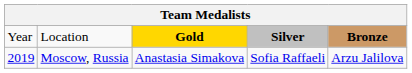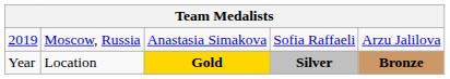 <table class="wikitable">
 <tr>
 <th colspan=5 align="center"><strong>Team Medalists</strong></th>
+</tr>
+<tr>
+<td><a href='#'>2019</a></td>
+<td> <a href='#'>Moscow</a>, <a href='#'>Russia</a></td>
+<td> <a href='#'>Anastasia Simakova</a></td>
+<td> <a href='#'>Sofia Raffaeli</a></td>
+<td> <a href='#'>Arzu Jalilova</a></td>
 </tr>
 <tr>
 <td>Year</td>
 <td>Location</td>
 <td style="text-align:center;background-color:gold;"><strong>Gold</strong></td>
 <td style="text-align:center;background-color:silver;"><strong>Silver</strong></td>
 <td style="text-align:center;background-color:#CC9966;"><strong>Bronze</strong></td>
 </tr>
-<tr>
-<td><a href='#'>2019</a></td>
-<td> <a href='#'>Moscow</a>, <a href='#'>Russia</a></td>
-<td> <a href='#'>Anastasia Simakova</a></td>
-<td> <a href='#'>Sofia Raffaeli</a></td>
-<td> <a href='#'>Arzu Jalilova</a></td>
-</tr>
 </table>
